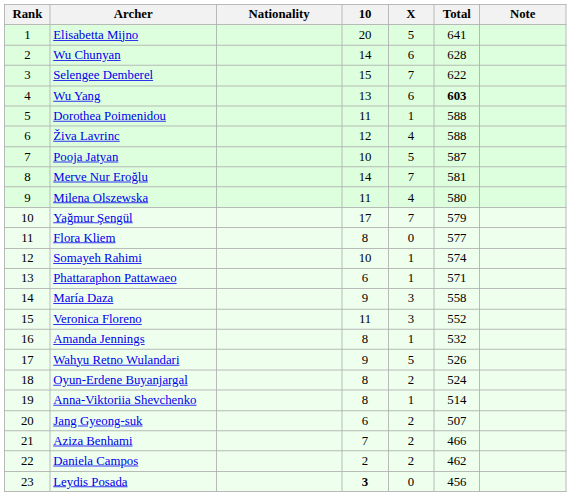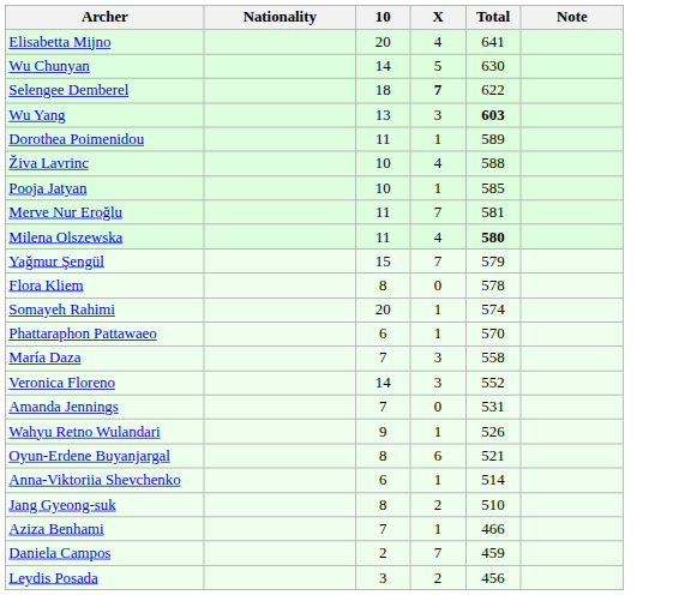 <table class="wikitable sortable" style="text-align:center;background-color:#eeffee">
 <tr>
-<th width="50">Rank</th>
 <th width="200">Archer</th>
 <th width="150">Nationality</th>
 <th width="50">10</th>
 <th width="50">X</th>
 <th width="50">Total</th>
 <th width="100">Note</th>
 </tr>
 <tr bgcolor=ddffdd>
-<td>1</td>
 <td align="left"><a href='#'>Elisabetta Mijno</a></td>
 <td align="left"></td>
 <td>20</td>
-<td>5</td>
+<td>4</td>
 <td>641</td>
 <td></td>
 </tr>
 <tr bgcolor=ddffdd>
-<td>2</td>
 <td align="left"><a href='#'>Wu Chunyan</a></td>
 <td align="left"></td>
 <td>14</td>
-<td>6</td>
-<td>628</td>
+<td>5</td>
+<td>630</td>
 <td></td>
 </tr>
 <tr bgcolor=ddffdd>
-<td>3</td>
 <td align="left"><a href='#'>Selengee Demberel</a></td>
 <td align="left"></td>
-<td>15</td>
-<td>7</td>
+<td>18</td>
+<td><strong>7</strong></td>
 <td>622</td>
 <td></td>
 </tr>
 <tr bgcolor=ddffdd>
-<td>4</td>
 <td align="left"><a href='#'>Wu Yang</a></td>
 <td align="left"></td>
 <td>13</td>
-<td>6</td>
+<td>3</td>
 <td><strong>603</strong></td>
 <td></td>
 </tr>
 <tr bgcolor=ddffdd>
-<td>5</td>
 <td align="left"><a href='#'>Dorothea Poimenidou</a></td>
 <td align="left"></td>
 <td>11</td>
 <td>1</td>
-<td>588</td>
+<td>589</td>
 <td></td>
 </tr>
 <tr bgcolor=ddffdd>
-<td>6</td>
 <td align="left"><a href='#'>Živa Lavrinc</a></td>
 <td align="left"></td>
-<td>12</td>
+<td>10</td>
 <td>4</td>
 <td>588</td>
 <td></td>
 </tr>
 <tr bgcolor=ddffdd>
-<td>7</td>
 <td align="left"><a href='#'>Pooja Jatyan</a></td>
 <td align="left"></td>
 <td>10</td>
-<td>5</td>
-<td>587</td>
+<td>1</td>
+<td>585</td>
 <td></td>
 </tr>
 <tr bgcolor=ddffdd>
-<td>8</td>
 <td align="left"><a href='#'>Merve Nur Eroğlu</a></td>
 <td align="left"></td>
-<td>14</td>
+<td>11</td>
 <td>7</td>
 <td>581</td>
 <td></td>
 </tr>
 <tr bgcolor=ddffdd>
-<td>9</td>
 <td align="left"><a href='#'>Milena Olszewska</a></td>
 <td align="left"></td>
 <td>11</td>
 <td>4</td>
-<td>580</td>
+<td><strong>580</strong></td>
 <td></td>
 </tr>
 <tr>
-<td>10</td>
 <td align="left"><a href='#'>Yağmur Şengül</a></td>
 <td align="left"></td>
-<td>17</td>
+<td>15</td>
 <td>7</td>
 <td>579</td>
 <td></td>
 </tr>
 <tr>
-<td>11</td>
 <td align="left"><a href='#'>Flora Kliem</a></td>
 <td align="left"></td>
 <td>8</td>
 <td>0</td>
-<td>577</td>
+<td>578</td>
 <td></td>
 </tr>
 <tr>
-<td>12</td>
 <td align="left"><a href='#'>Somayeh Rahimi</a></td>
 <td align="left"></td>
-<td>10</td>
+<td>20</td>
 <td>1</td>
 <td>574</td>
 <td></td>
 </tr>
 <tr>
-<td>13</td>
 <td align="left"><a href='#'>Phattaraphon Pattawaeo</a></td>
 <td align="left"></td>
 <td>6</td>
 <td>1</td>
-<td>571</td>
+<td>570</td>
 <td></td>
 </tr>
 <tr>
-<td>14</td>
 <td align="left"><a href='#'>María Daza</a></td>
 <td align="left"></td>
-<td>9</td>
+<td>7</td>
 <td>3</td>
 <td>558</td>
 <td></td>
 </tr>
 <tr>
-<td>15</td>
 <td align="left"><a href='#'>Veronica Floreno</a></td>
 <td align="left"></td>
-<td>11</td>
+<td>14</td>
 <td>3</td>
 <td>552</td>
 <td></td>
 </tr>
 <tr>
-<td>16</td>
 <td align="left"><a href='#'>Amanda Jennings</a></td>
 <td align="left"></td>
-<td>8</td>
-<td>1</td>
-<td>532</td>
+<td>7</td>
+<td>0</td>
+<td>531</td>
 <td></td>
 </tr>
 <tr>
-<td>17</td>
 <td align="left"><a href='#'>Wahyu Retno Wulandari</a></td>
 <td align="left"></td>
 <td>9</td>
-<td>5</td>
+<td>1</td>
 <td>526</td>
 <td></td>
 </tr>
 <tr>
-<td>18</td>
 <td align="left"><a href='#'>Oyun-Erdene Buyanjargal</a></td>
 <td align="left"></td>
 <td>8</td>
-<td>2</td>
-<td>524</td>
+<td>6</td>
+<td>521</td>
 <td></td>
 </tr>
 <tr>
-<td>19</td>
 <td align="left"><a href='#'>Anna-Viktoriia Shevchenko</a></td>
 <td align="left"></td>
-<td>8</td>
+<td>6</td>
 <td>1</td>
 <td>514</td>
 <td></td>
 </tr>
 <tr>
-<td>20</td>
 <td align="left"><a href='#'>Jang Gyeong-suk</a></td>
 <td align="left"></td>
-<td>6</td>
+<td>8</td>
 <td>2</td>
-<td>507</td>
+<td>510</td>
 <td></td>
 </tr>
 <tr>
-<td>21</td>
 <td align="left"><a href='#'>Aziza Benhami</a></td>
 <td align="left"></td>
 <td>7</td>
-<td>2</td>
+<td>1</td>
 <td>466</td>
 <td></td>
 </tr>
 <tr>
-<td>22</td>
 <td align="left"><a href='#'>Daniela Campos</a></td>
 <td align="left"></td>
 <td>2</td>
-<td>2</td>
-<td>462</td>
+<td>7</td>
+<td>459</td>
 <td></td>
 </tr>
 <tr>
-<td>23</td>
 <td align="left"><a href='#'>Leydis Posada</a></td>
 <td align="left"></td>
-<td><strong>3</strong></td>
-<td>0</td>
+<td>3</td>
+<td>2</td>
 <td>456</td>
 <td></td>
 </tr>
 </table>
